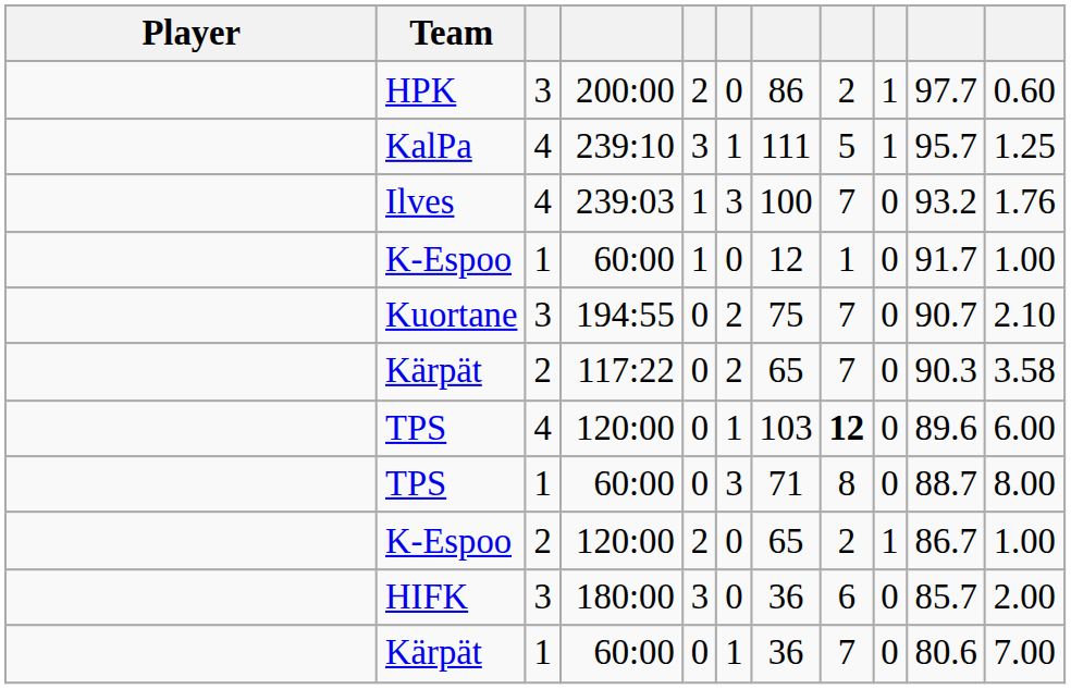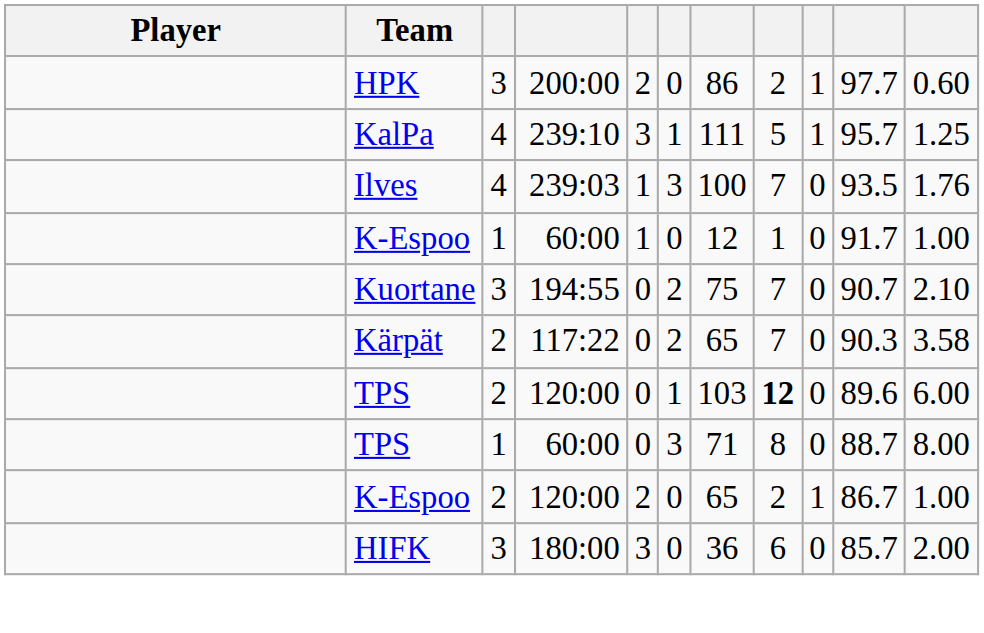 <table class="wikitable sortable" style="text-align: center">
 <tr>
 <th style="width: 10em;">Player</th>
 <th>Team</th>
 <th></th>
 <th style="width: 3em;"></th>
 <th></th>
 <th></th>
 <th></th>
 <th></th>
 <th></th>
 <th></th>
 <th></th>
 </tr>
 <tr>
 <td align=left></td>
 <td align=left><a href='#'>HPK</a></td>
 <td>3</td>
 <td align="right">200:00</td>
 <td>2</td>
 <td>0</td>
 <td>86</td>
 <td>2</td>
 <td>1</td>
 <td>97.7</td>
 <td>0.60</td>
 </tr>
 <tr>
 <td align=left></td>
 <td align=left><a href='#'>KalPa</a></td>
 <td>4</td>
 <td align="right">239:10</td>
 <td>3</td>
 <td>1</td>
 <td>111</td>
 <td>5</td>
 <td>1</td>
 <td>95.7</td>
 <td>1.25</td>
 </tr>
 <tr>
 <td align=left></td>
 <td align=left><a href='#'>Ilves</a></td>
 <td>4</td>
 <td align="right">239:03</td>
 <td>1</td>
 <td>3</td>
 <td>100</td>
 <td>7</td>
 <td>0</td>
-<td>93.2</td>
+<td>93.5</td>
 <td>1.76</td>
 </tr>
 <tr>
 <td align=left></td>
 <td align=left><a href='#'>K-Espoo</a></td>
 <td>1</td>
 <td align=right>60:00</td>
 <td>1</td>
 <td>0</td>
 <td>12</td>
 <td>1</td>
 <td>0</td>
 <td>91.7</td>
 <td>1.00</td>
 </tr>
 <tr>
 <td align="left"></td>
 <td align="left"><a href='#'>Kuortane</a></td>
 <td>3</td>
 <td align="right">194:55</td>
 <td>0</td>
 <td>2</td>
 <td>75</td>
 <td>7</td>
 <td>0</td>
 <td>90.7</td>
 <td>2.10</td>
 </tr>
 <tr>
 <td align="left"></td>
 <td align="left"><a href='#'>Kärpät</a></td>
 <td>2</td>
 <td align="right">117:22</td>
 <td>0</td>
 <td>2</td>
 <td>65</td>
 <td>7</td>
 <td>0</td>
 <td>90.3</td>
 <td>3.58</td>
 </tr>
 <tr>
 <td align="left"></td>
 <td align="left"><a href='#'>TPS</a></td>
-<td>4</td>
+<td>2</td>
 <td align="right">120:00</td>
 <td>0</td>
 <td>1</td>
 <td>103</td>
 <td><strong>12</strong></td>
 <td>0</td>
 <td>89.6</td>
 <td>6.00</td>
 </tr>
 <tr>
 <td align=left></td>
 <td align=left><a href='#'>TPS</a></td>
 <td>1</td>
 <td align=right>60:00</td>
 <td>0</td>
 <td>3</td>
 <td>71</td>
 <td>8</td>
 <td>0</td>
 <td>88.7</td>
 <td>8.00</td>
 </tr>
 <tr>
 <td align="left"></td>
 <td align="left"><a href='#'>K-Espoo</a></td>
 <td>2</td>
 <td align="right">120:00</td>
 <td>2</td>
 <td>0</td>
 <td>65</td>
 <td>2</td>
 <td>1</td>
 <td>86.7</td>
 <td>1.00</td>
 </tr>
 <tr>
 <td align="left"></td>
 <td align="left"><a href='#'>HIFK</a></td>
 <td>3</td>
 <td align="right">180:00</td>
 <td>3</td>
 <td>0</td>
 <td>36</td>
 <td>6</td>
 <td>0</td>
 <td>85.7</td>
 <td>2.00</td>
 </tr>
-<tr>
-<td align=left></td>
-<td align=left><a href='#'>Kärpät</a></td>
-<td>1</td>
-<td align=right>60:00</td>
-<td>0</td>
-<td>1</td>
-<td>36</td>
-<td>7</td>
-<td>0</td>
-<td>80.6</td>
-<td>7.00</td>
-</tr>
 </table>
